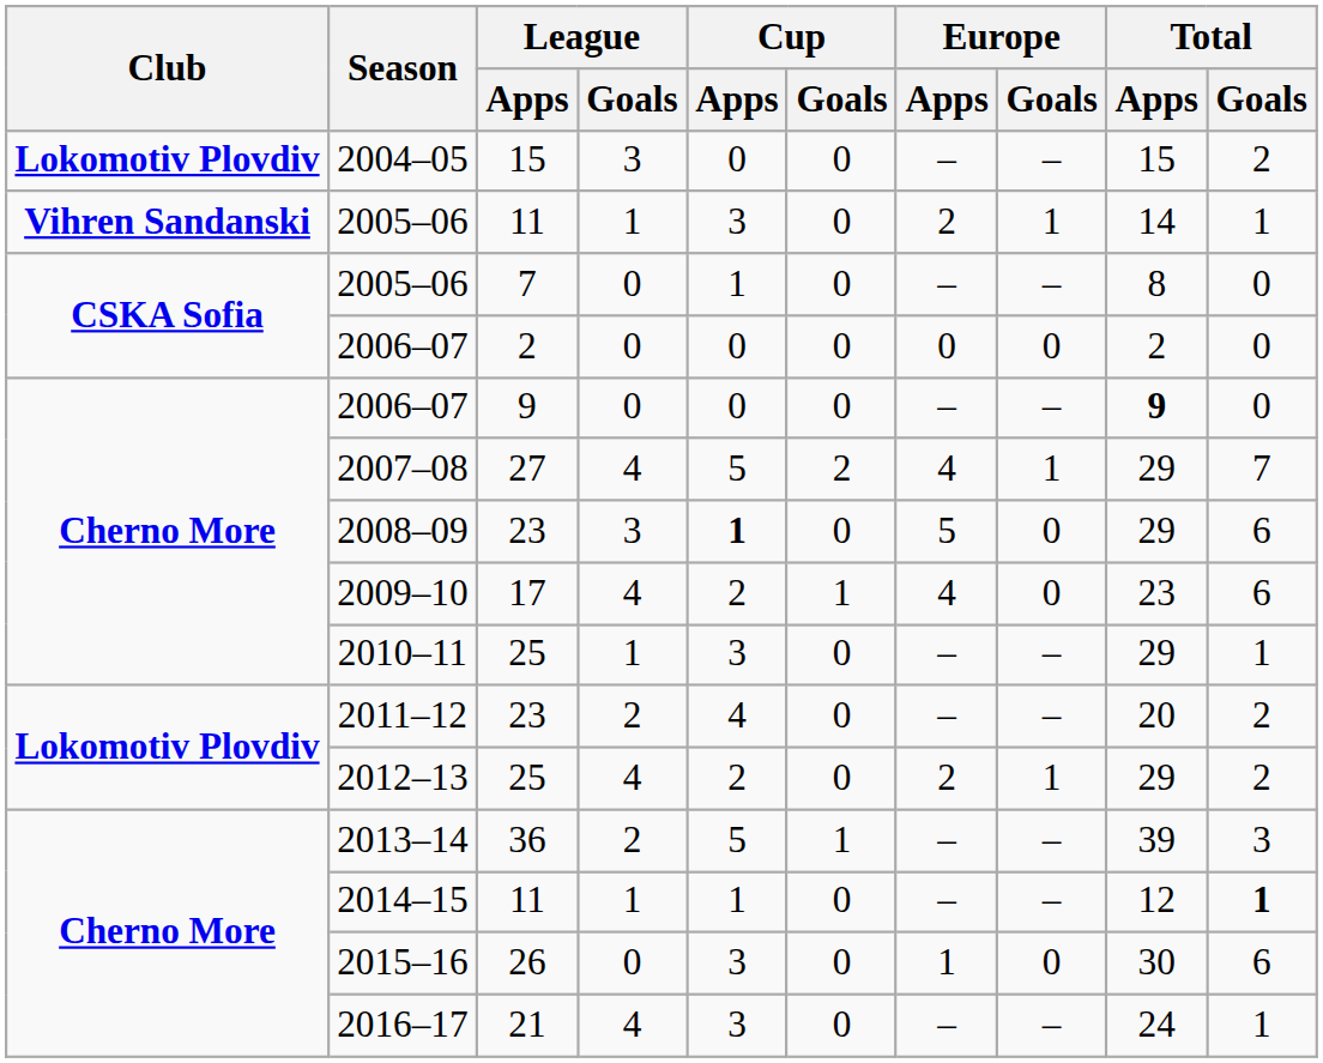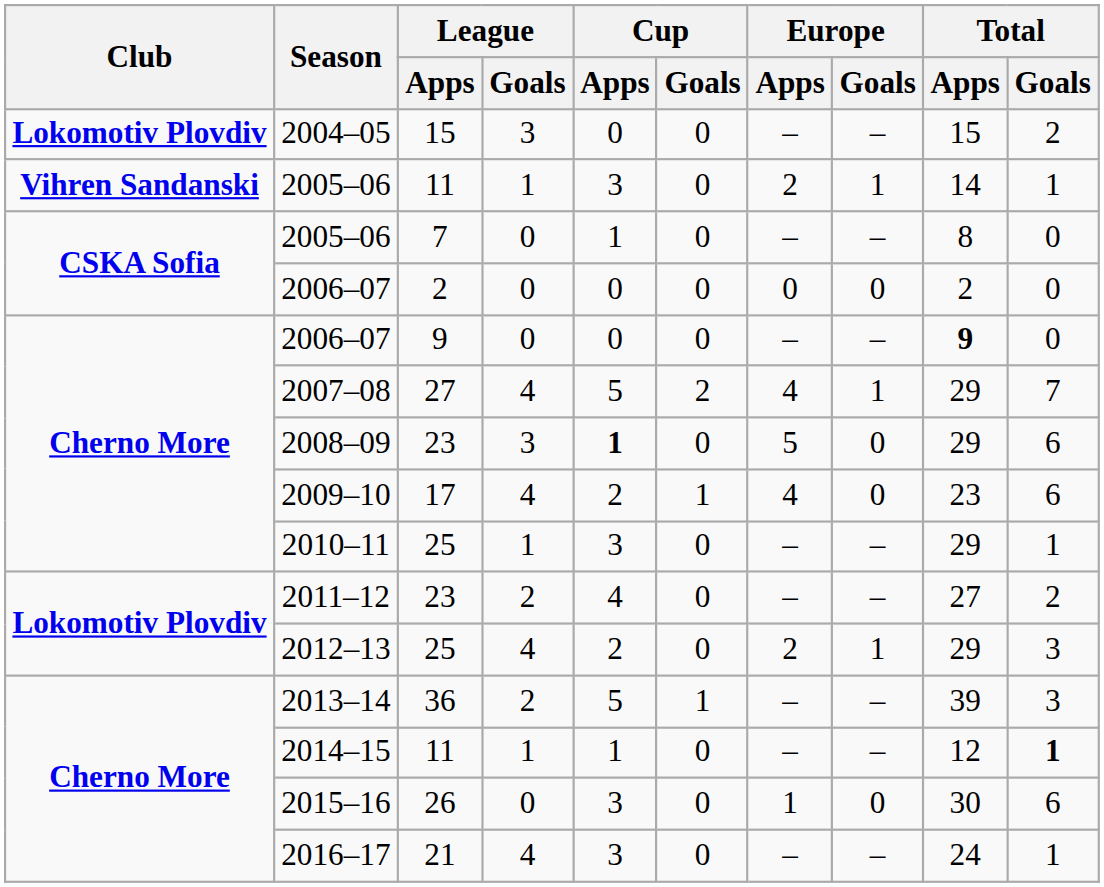 <table class="wikitable" style="font-size:90%; text-align: center;">
 <tr>
 <th rowspan="2">Club</th>
 <th rowspan="2">Season</th>
 <th colspan="2">League</th>
 <th colspan="2">Cup</th>
 <th colspan="2">Europe</th>
 <th colspan="2">Total</th>
 </tr>
 <tr>
 <th>Apps</th>
 <th>Goals</th>
 <th>Apps</th>
 <th>Goals</th>
 <th>Apps</th>
 <th>Goals</th>
 <th>Apps</th>
 <th>Goals</th>
 </tr>
 <tr>
 <td rowspan="1" valign="center"><strong><a href='#'>Lokomotiv Plovdiv</a></strong></td>
 <td>2004–05</td>
 <td>15</td>
 <td>3</td>
 <td>0</td>
 <td>0</td>
 <td>–</td>
 <td>–</td>
 <td>15</td>
 <td>2</td>
 </tr>
 <tr>
 <td rowspan="1" valign="center"><strong><a href='#'>Vihren Sandanski</a></strong></td>
 <td>2005–06</td>
 <td>11</td>
 <td>1</td>
 <td>3</td>
 <td>0</td>
 <td>2</td>
 <td>1</td>
 <td>14</td>
 <td>1</td>
 </tr>
 <tr>
 <td rowspan="2" valign="center"><strong><a href='#'>CSKA Sofia</a></strong></td>
 <td>2005–06</td>
 <td>7</td>
 <td>0</td>
 <td>1</td>
 <td>0</td>
 <td>–</td>
 <td>–</td>
 <td>8</td>
 <td>0</td>
 </tr>
 <tr>
 <td>2006–07</td>
 <td>2</td>
 <td>0</td>
 <td>0</td>
 <td>0</td>
 <td>0</td>
 <td>0</td>
 <td>2</td>
 <td>0</td>
 </tr>
 <tr>
 <td rowspan="5" valign="center"><strong><a href='#'>Cherno More</a></strong></td>
 <td>2006–07</td>
 <td>9</td>
 <td>0</td>
 <td>0</td>
 <td>0</td>
 <td>–</td>
 <td>–</td>
 <td><strong>9</strong></td>
 <td>0</td>
 </tr>
 <tr>
 <td>2007–08</td>
 <td>27</td>
 <td>4</td>
 <td>5</td>
 <td>2</td>
 <td>4</td>
 <td>1</td>
 <td>29</td>
 <td>7</td>
 </tr>
 <tr>
 <td>2008–09</td>
 <td>23</td>
 <td>3</td>
 <td><strong>1</strong></td>
 <td>0</td>
 <td>5</td>
 <td>0</td>
 <td>29</td>
 <td>6</td>
 </tr>
 <tr>
 <td>2009–10</td>
 <td>17</td>
 <td>4</td>
 <td>2</td>
 <td>1</td>
 <td>4</td>
 <td>0</td>
 <td>23</td>
 <td>6</td>
 </tr>
 <tr>
 <td>2010–11</td>
 <td>25</td>
 <td>1</td>
 <td>3</td>
 <td>0</td>
 <td>–</td>
 <td>–</td>
 <td>29</td>
 <td>1</td>
 </tr>
 <tr>
 <td rowspan="2" valign="center"><strong><a href='#'>Lokomotiv Plovdiv</a></strong></td>
 <td>2011–12</td>
 <td>23</td>
 <td>2</td>
 <td>4</td>
 <td>0</td>
 <td>–</td>
 <td>–</td>
-<td>20</td>
+<td>27</td>
 <td>2</td>
 </tr>
 <tr>
 <td>2012–13</td>
 <td>25</td>
 <td>4</td>
 <td>2</td>
 <td>0</td>
 <td>2</td>
 <td>1</td>
 <td>29</td>
-<td>2</td>
+<td>3</td>
 </tr>
 <tr>
 <td rowspan="4" valign="center"><strong><a href='#'>Cherno More</a></strong></td>
 <td>2013–14</td>
 <td>36</td>
 <td>2</td>
 <td>5</td>
 <td>1</td>
 <td>–</td>
 <td>–</td>
 <td>39</td>
 <td>3</td>
 </tr>
 <tr>
 <td>2014–15</td>
 <td>11</td>
 <td>1</td>
 <td>1</td>
 <td>0</td>
 <td>–</td>
 <td>–</td>
 <td>12</td>
 <td><strong>1</strong></td>
 </tr>
 <tr>
 <td>2015–16</td>
 <td>26</td>
 <td>0</td>
 <td>3</td>
 <td>0</td>
 <td>1</td>
 <td>0</td>
 <td>30</td>
 <td>6</td>
 </tr>
 <tr>
 <td>2016–17</td>
 <td>21</td>
 <td>4</td>
 <td>3</td>
 <td>0</td>
 <td>–</td>
 <td>–</td>
 <td>24</td>
 <td>1</td>
 </tr>
 </table>
